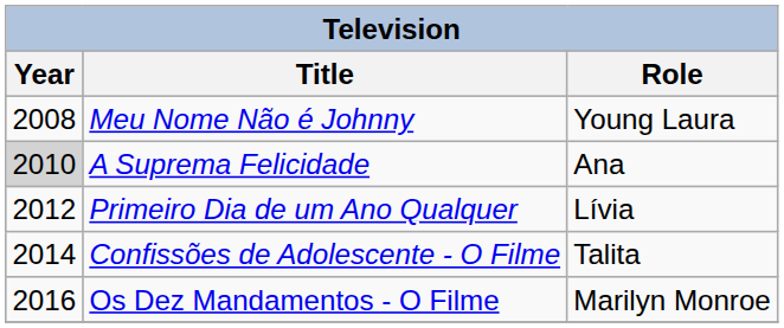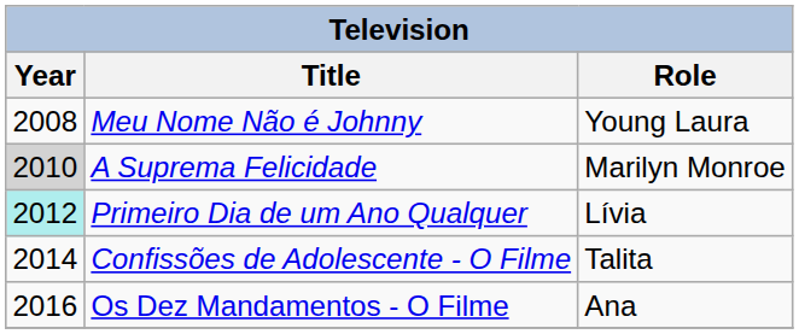 <table class="wikitable" style="font-size: 95%;">
 <tr>
 <th colspan="4" style="background: LightSteelBlue;">Television</th>
 </tr>
 <tr>
 <th>Year</th>
 <th>Title</th>
 <th>Role</th>
 </tr>
 <tr>
 <td>2008</td>
 <td><em><a href='#'>Meu Nome Não é Johnny</a></em></td>
 <td>Young Laura</td>
 </tr>
 <tr>
 <td style="background: lightgrey;">2010</td>
 <td><em><a href='#'>A Suprema Felicidade</a></em></td>
-<td>Ana</td>
+<td>Marilyn Monroe</td>
 </tr>
 <tr>
-<td>2012</td>
+<td style="background: paleturquoise;">2012</td>
 <td><em><a href='#'>Primeiro Dia de um Ano Qualquer</a></em></td>
 <td>Lívia</td>
 </tr>
 <tr>
 <td>2014</td>
 <td><em><a href='#'>Confissões de Adolescente - O Filme</a></em></td>
 <td>Talita</td>
 </tr>
 <tr>
 <td>2016</td>
 <td><a href='#'>Os Dez Mandamentos - O Filme</a></td>
-<td>Marilyn Monroe</td>
+<td>Ana</td>
 </tr>
 <tr>
 </tr>
 </table>
